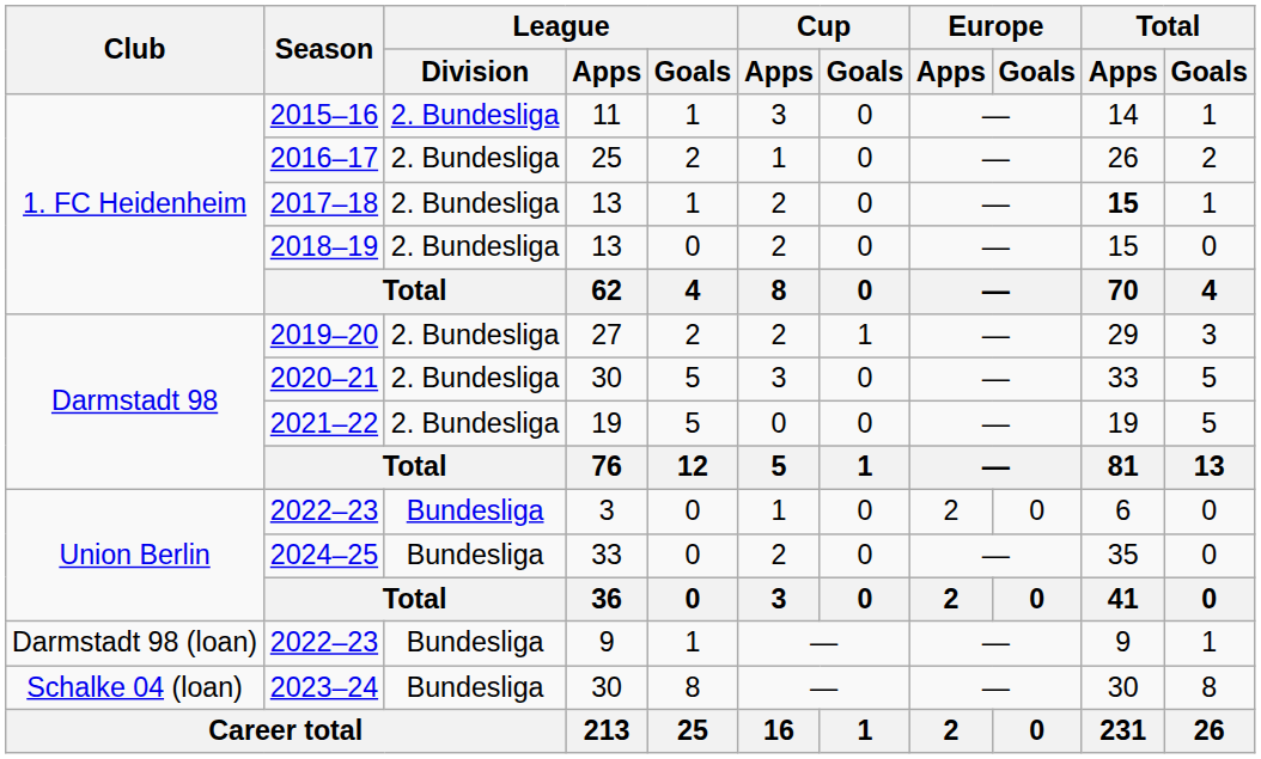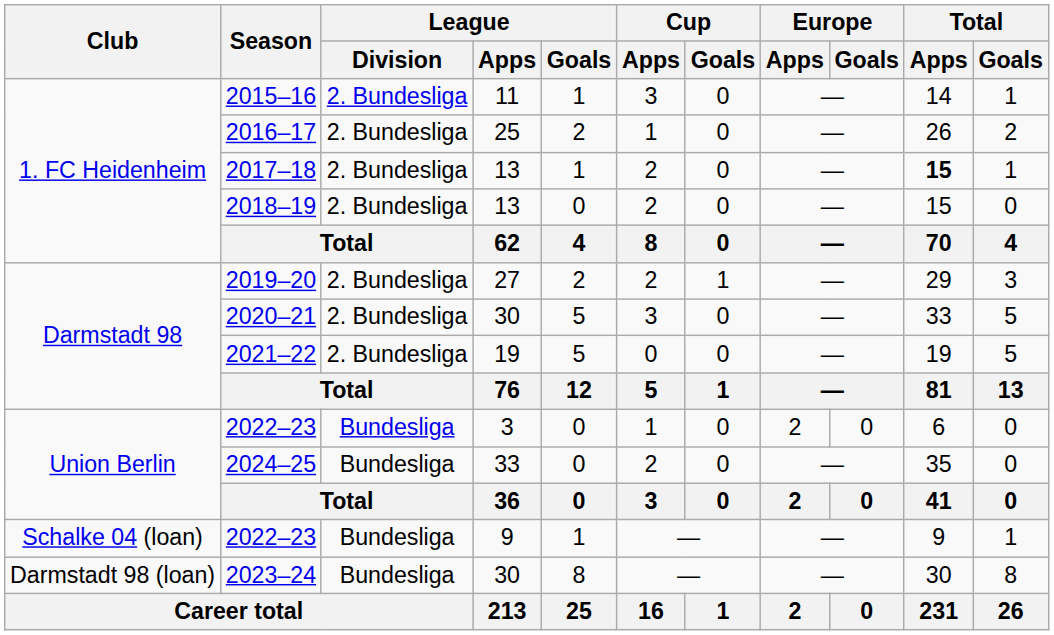 <table class="wikitable nowrap" style="text-align:center">
 <tr>
 <th rowspan="2">Club</th>
 <th rowspan="2">Season</th>
 <th colspan="3">League</th>
 <th colspan="2">Cup</th>
 <th colspan="2">Europe</th>
 <th colspan="2">Total</th>
 </tr>
 <tr>
 <th>Division</th>
 <th>Apps</th>
 <th>Goals</th>
 <th>Apps</th>
 <th>Goals</th>
 <th>Apps</th>
 <th>Goals</th>
 <th>Apps</th>
 <th>Goals</th>
 </tr>
 <tr>
 <td rowspan="5"><a href='#'>1. FC Heidenheim</a></td>
 <td><a href='#'>2015–16</a></td>
 <td><a href='#'>2. Bundesliga</a></td>
 <td>11</td>
 <td>1</td>
 <td>3</td>
 <td>0</td>
 <td colspan="2">—</td>
 <td>14</td>
 <td>1</td>
 </tr>
 <tr>
 <td><a href='#'>2016–17</a></td>
 <td>2. Bundesliga</td>
 <td>25</td>
 <td>2</td>
 <td>1</td>
 <td>0</td>
 <td colspan="2">—</td>
 <td>26</td>
 <td>2</td>
 </tr>
 <tr>
 <td><a href='#'>2017–18</a></td>
 <td>2. Bundesliga</td>
 <td>13</td>
 <td>1</td>
 <td>2</td>
 <td>0</td>
 <td colspan="2">—</td>
 <td><strong>15</strong></td>
 <td>1</td>
 </tr>
 <tr>
 <td><a href='#'>2018–19</a></td>
 <td>2. Bundesliga</td>
 <td>13</td>
 <td>0</td>
 <td>2</td>
 <td>0</td>
 <td colspan="2">—</td>
 <td>15</td>
 <td>0</td>
 </tr>
 <tr>
 <th colspan="2">Total</th>
 <th>62</th>
 <th>4</th>
 <th>8</th>
 <th>0</th>
 <th colspan=2>—</th>
 <th>70</th>
 <th>4</th>
 </tr>
 <tr>
 <td rowspan="4"><a href='#'>Darmstadt 98</a></td>
 <td><a href='#'>2019–20</a></td>
 <td>2. Bundesliga</td>
 <td>27</td>
 <td>2</td>
 <td>2</td>
 <td>1</td>
 <td colspan=2>—</td>
 <td>29</td>
 <td>3</td>
 </tr>
 <tr>
 <td><a href='#'>2020–21</a></td>
 <td>2. Bundesliga</td>
 <td>30</td>
 <td>5</td>
 <td>3</td>
 <td>0</td>
 <td colspan=2>—</td>
 <td>33</td>
 <td>5</td>
 </tr>
 <tr>
 <td><a href='#'>2021–22</a></td>
 <td>2. Bundesliga</td>
 <td>19</td>
 <td>5</td>
 <td>0</td>
 <td>0</td>
 <td colspan=2>—</td>
 <td>19</td>
 <td>5</td>
 </tr>
 <tr>
 <th colspan="2">Total</th>
 <th>76</th>
 <th>12</th>
 <th>5</th>
 <th>1</th>
 <th colspan=2>—</th>
 <th>81</th>
 <th>13</th>
 </tr>
 <tr>
 <td rowspan="3"><a href='#'>Union Berlin</a></td>
 <td><a href='#'>2022–23</a></td>
 <td><a href='#'>Bundesliga</a></td>
 <td>3</td>
 <td>0</td>
 <td>1</td>
 <td>0</td>
 <td>2</td>
 <td>0</td>
 <td>6</td>
 <td>0</td>
 </tr>
 <tr>
 <td><a href='#'>2024–25</a></td>
 <td>Bundesliga</td>
 <td>33</td>
 <td>0</td>
 <td>2</td>
 <td>0</td>
 <td colspan="2">—</td>
 <td>35</td>
 <td>0</td>
 </tr>
 <tr>
 <th colspan="2">Total</th>
 <th>36</th>
 <th>0</th>
 <th>3</th>
 <th>0</th>
 <th>2</th>
 <th>0</th>
 <th>41</th>
 <th>0</th>
 </tr>
 <tr>
-<td>Darmstadt 98 (loan)</td>
+<td><a href='#'>Schalke 04</a> (loan)</td>
 <td><a href='#'>2022–23</a></td>
 <td>Bundesliga</td>
 <td>9</td>
 <td>1</td>
 <td colspan=2>—</td>
 <td colspan=2>—</td>
 <td>9</td>
 <td>1</td>
 </tr>
 <tr>
-<td><a href='#'>Schalke 04</a> (loan)</td>
+<td>Darmstadt 98 (loan)</td>
 <td><a href='#'>2023–24</a></td>
 <td>Bundesliga</td>
 <td>30</td>
 <td>8</td>
 <td colspan=2>—</td>
 <td colspan=2>—</td>
 <td>30</td>
 <td>8</td>
 </tr>
 <tr>
 <th colspan="3">Career total</th>
 <th>213</th>
 <th>25</th>
 <th>16</th>
 <th>1</th>
 <th>2</th>
 <th>0</th>
 <th>231</th>
 <th>26</th>
 </tr>
 </table>
